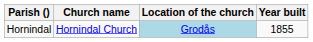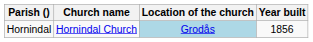 <table class="wikitable" style="text-align:center">
 <tr>
 <th>Parish ()</th>
 <th>Church name</th>
 <th>Location of the church</th>
 <th>Year built</th>
 </tr>
 <tr>
 <td>Hornindal</td>
 <td><a href='#'>Hornindal Church</a></td>
 <td style="background: lightblue;"><a href='#'>Grodås</a></td>
-<td>1855</td>
+<td>1856</td>
 </tr>
 </table>
